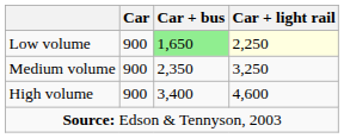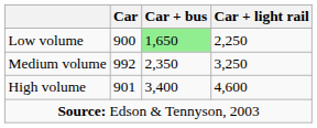 <table class="wikitable">
 <tr>
 <th></th>
 <th>Car</th>
 <th>Car + bus</th>
 <th>Car + light rail</th>
 </tr>
 <tr>
 <td>Low volume</td>
 <td>900</td>
 <td style="background: lightgreen;">1,650</td>
-<td style="background: lightyellow;">2,250</td>
+<td>2,250</td>
 </tr>
 <tr>
 <td>Medium volume</td>
-<td>900</td>
+<td>992</td>
 <td>2,350</td>
 <td>3,250</td>
 </tr>
 <tr>
 <td>High volume</td>
-<td>900</td>
+<td>901</td>
 <td>3,400</td>
 <td>4,600</td>
 </tr>
 <tr>
 <td colspan="4" style="text-align: center;"><strong>Source:</strong> Edson & Tennyson, 2003</td>
 </tr>
 </table>
